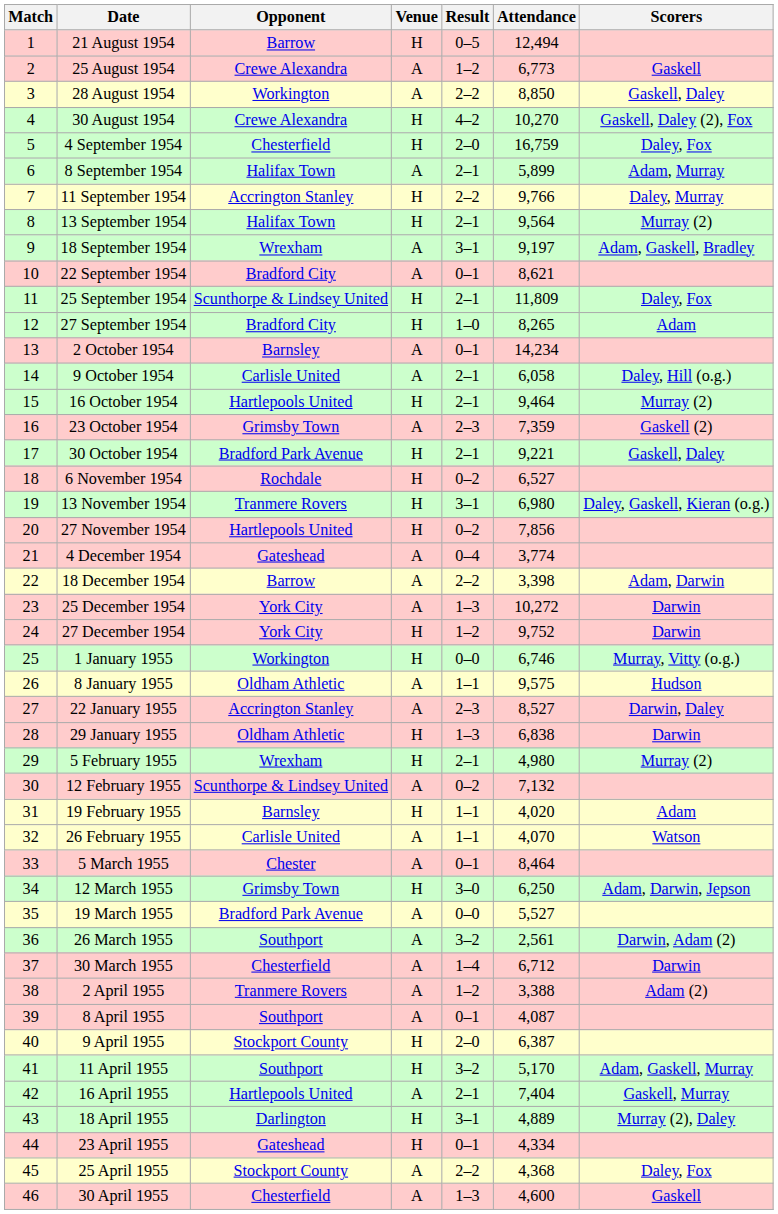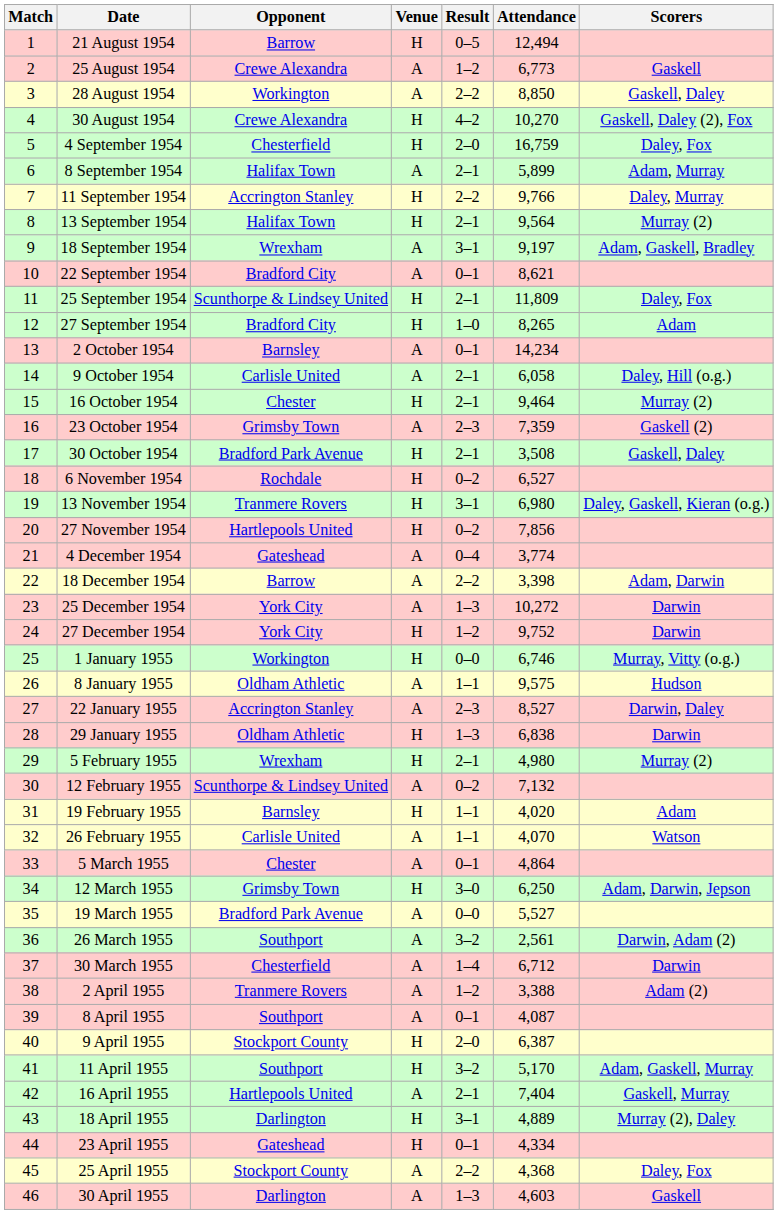 <table class="wikitable" style="font-size:100%; text-align:center">
 <tr>
 <th>Match</th>
 <th>Date</th>
 <th>Opponent</th>
 <th>Venue</th>
 <th>Result</th>
 <th>Attendance</th>
 <th>Scorers</th>
 </tr>
 <tr style="background: #FFCCCC;">
 <td>1</td>
 <td>21 August 1954</td>
 <td><a href='#'>Barrow</a></td>
 <td>H</td>
 <td>0–5</td>
 <td>12,494</td>
 <td></td>
 </tr>
 <tr style="background: #FFCCCC;">
 <td>2</td>
 <td>25 August 1954</td>
 <td><a href='#'>Crewe Alexandra</a></td>
 <td>A</td>
 <td>1–2</td>
 <td>6,773</td>
 <td><a href='#'>Gaskell</a></td>
 </tr>
 <tr style="background: #FFFFCC;">
 <td>3</td>
 <td>28 August 1954</td>
 <td><a href='#'>Workington</a></td>
 <td>A</td>
 <td>2–2</td>
 <td>8,850</td>
 <td><a href='#'>Gaskell</a>, <a href='#'>Daley</a></td>
 </tr>
 <tr style="background: #CCFFCC;">
 <td>4</td>
 <td>30 August 1954</td>
 <td><a href='#'>Crewe Alexandra</a></td>
 <td>H</td>
 <td>4–2</td>
 <td>10,270</td>
 <td><a href='#'>Gaskell</a>, <a href='#'>Daley</a> (2), <a href='#'>Fox</a></td>
 </tr>
 <tr style="background: #CCFFCC;">
 <td>5</td>
 <td>4 September 1954</td>
 <td><a href='#'>Chesterfield</a></td>
 <td>H</td>
 <td>2–0</td>
 <td>16,759</td>
 <td><a href='#'>Daley</a>, <a href='#'>Fox</a></td>
 </tr>
 <tr style="background: #CCFFCC;">
 <td>6</td>
 <td>8 September 1954</td>
 <td><a href='#'>Halifax Town</a></td>
 <td>A</td>
 <td>2–1</td>
 <td>5,899</td>
 <td><a href='#'>Adam</a>, <a href='#'>Murray</a></td>
 </tr>
 <tr style="background: #FFFFCC;">
 <td>7</td>
 <td>11 September 1954</td>
 <td><a href='#'>Accrington Stanley</a></td>
 <td>H</td>
 <td>2–2</td>
 <td>9,766</td>
 <td><a href='#'>Daley</a>, <a href='#'>Murray</a></td>
 </tr>
 <tr style="background: #CCFFCC;">
 <td>8</td>
 <td>13 September 1954</td>
 <td><a href='#'>Halifax Town</a></td>
 <td>H</td>
 <td>2–1</td>
 <td>9,564</td>
 <td><a href='#'>Murray</a> (2)</td>
 </tr>
 <tr style="background: #CCFFCC;">
 <td>9</td>
 <td>18 September 1954</td>
 <td><a href='#'>Wrexham</a></td>
 <td>A</td>
 <td>3–1</td>
 <td>9,197</td>
 <td><a href='#'>Adam</a>, <a href='#'>Gaskell</a>, <a href='#'>Bradley</a></td>
 </tr>
 <tr style="background: #FFCCCC;">
 <td>10</td>
 <td>22 September 1954</td>
 <td><a href='#'>Bradford City</a></td>
 <td>A</td>
 <td>0–1</td>
 <td>8,621</td>
 <td></td>
 </tr>
 <tr style="background: #CCFFCC;">
 <td>11</td>
 <td>25 September 1954</td>
 <td><a href='#'>Scunthorpe & Lindsey United</a></td>
 <td>H</td>
 <td>2–1</td>
 <td>11,809</td>
 <td><a href='#'>Daley</a>, <a href='#'>Fox</a></td>
 </tr>
 <tr style="background: #CCFFCC;">
 <td>12</td>
 <td>27 September 1954</td>
 <td><a href='#'>Bradford City</a></td>
 <td>H</td>
 <td>1–0</td>
 <td>8,265</td>
 <td><a href='#'>Adam</a></td>
 </tr>
 <tr style="background: #FFCCCC;">
 <td>13</td>
 <td>2 October 1954</td>
 <td><a href='#'>Barnsley</a></td>
 <td>A</td>
 <td>0–1</td>
 <td>14,234</td>
 <td></td>
 </tr>
 <tr style="background: #CCFFCC;">
 <td>14</td>
 <td>9 October 1954</td>
 <td><a href='#'>Carlisle United</a></td>
 <td>A</td>
 <td>2–1</td>
 <td>6,058</td>
 <td><a href='#'>Daley</a>, <a href='#'>Hill</a> (o.g.)</td>
 </tr>
 <tr style="background: #CCFFCC;">
 <td>15</td>
 <td>16 October 1954</td>
-<td><a href='#'>Hartlepools United</a></td>
+<td><a href='#'>Chester</a></td>
 <td>H</td>
 <td>2–1</td>
 <td>9,464</td>
 <td><a href='#'>Murray</a> (2)</td>
 </tr>
 <tr style="background: #FFCCCC;">
 <td>16</td>
 <td>23 October 1954</td>
 <td><a href='#'>Grimsby Town</a></td>
 <td>A</td>
 <td>2–3</td>
 <td>7,359</td>
 <td><a href='#'>Gaskell</a> (2)</td>
 </tr>
 <tr style="background: #CCFFCC;">
 <td>17</td>
 <td>30 October 1954</td>
 <td><a href='#'>Bradford Park Avenue</a></td>
 <td>H</td>
 <td>2–1</td>
-<td>9,221</td>
+<td>3,508</td>
 <td><a href='#'>Gaskell</a>, <a href='#'>Daley</a></td>
 </tr>
 <tr style="background: #FFCCCC;">
 <td>18</td>
 <td>6 November 1954</td>
 <td><a href='#'>Rochdale</a></td>
 <td>H</td>
 <td>0–2</td>
 <td>6,527</td>
 <td></td>
 </tr>
 <tr style="background: #CCFFCC;">
 <td>19</td>
 <td>13 November 1954</td>
 <td><a href='#'>Tranmere Rovers</a></td>
 <td>H</td>
 <td>3–1</td>
 <td>6,980</td>
 <td><a href='#'>Daley</a>, <a href='#'>Gaskell</a>, <a href='#'>Kieran</a> (o.g.)</td>
 </tr>
 <tr style="background: #FFCCCC;">
 <td>20</td>
 <td>27 November 1954</td>
 <td><a href='#'>Hartlepools United</a></td>
 <td>H</td>
 <td>0–2</td>
 <td>7,856</td>
 <td></td>
 </tr>
 <tr style="background: #FFCCCC;">
 <td>21</td>
 <td>4 December 1954</td>
 <td><a href='#'>Gateshead</a></td>
 <td>A</td>
 <td>0–4</td>
 <td>3,774</td>
 <td></td>
 </tr>
 <tr style="background: #FFFFCC;">
 <td>22</td>
 <td>18 December 1954</td>
 <td><a href='#'>Barrow</a></td>
 <td>A</td>
 <td>2–2</td>
 <td>3,398</td>
 <td><a href='#'>Adam</a>, <a href='#'>Darwin</a></td>
 </tr>
 <tr style="background: #FFCCCC;">
 <td>23</td>
 <td>25 December 1954</td>
 <td><a href='#'>York City</a></td>
 <td>A</td>
 <td>1–3</td>
 <td>10,272</td>
 <td><a href='#'>Darwin</a></td>
 </tr>
 <tr style="background: #FFCCCC;">
 <td>24</td>
 <td>27 December 1954</td>
 <td><a href='#'>York City</a></td>
 <td>H</td>
 <td>1–2</td>
 <td>9,752</td>
 <td><a href='#'>Darwin</a></td>
 </tr>
 <tr style="background: #CCFFCC;">
 <td>25</td>
 <td>1 January 1955</td>
 <td><a href='#'>Workington</a></td>
 <td>H</td>
 <td>0–0</td>
 <td>6,746</td>
 <td><a href='#'>Murray</a>, <a href='#'>Vitty</a> (o.g.)</td>
 </tr>
 <tr style="background: #FFFFCC;">
 <td>26</td>
 <td>8 January 1955</td>
 <td><a href='#'>Oldham Athletic</a></td>
 <td>A</td>
 <td>1–1</td>
 <td>9,575</td>
 <td><a href='#'>Hudson</a></td>
 </tr>
 <tr style="background: #FFCCCC;">
 <td>27</td>
 <td>22 January 1955</td>
 <td><a href='#'>Accrington Stanley</a></td>
 <td>A</td>
 <td>2–3</td>
 <td>8,527</td>
 <td><a href='#'>Darwin</a>, <a href='#'>Daley</a></td>
 </tr>
 <tr style="background: #FFCCCC;">
 <td>28</td>
 <td>29 January 1955</td>
 <td><a href='#'>Oldham Athletic</a></td>
 <td>H</td>
 <td>1–3</td>
 <td>6,838</td>
 <td><a href='#'>Darwin</a></td>
 </tr>
 <tr style="background: #CCFFCC;">
 <td>29</td>
 <td>5 February 1955</td>
 <td><a href='#'>Wrexham</a></td>
 <td>H</td>
 <td>2–1</td>
 <td>4,980</td>
 <td><a href='#'>Murray</a> (2)</td>
 </tr>
 <tr style="background: #FFCCCC;">
 <td>30</td>
 <td>12 February 1955</td>
 <td><a href='#'>Scunthorpe & Lindsey United</a></td>
 <td>A</td>
 <td>0–2</td>
 <td>7,132</td>
 <td></td>
 </tr>
 <tr style="background: #FFFFCC;">
 <td>31</td>
 <td>19 February 1955</td>
 <td><a href='#'>Barnsley</a></td>
 <td>H</td>
 <td>1–1</td>
 <td>4,020</td>
 <td><a href='#'>Adam</a></td>
 </tr>
 <tr style="background: #FFFFCC;">
 <td>32</td>
 <td>26 February 1955</td>
 <td><a href='#'>Carlisle United</a></td>
 <td>A</td>
 <td>1–1</td>
 <td>4,070</td>
 <td><a href='#'>Watson</a></td>
 </tr>
 <tr style="background: #FFCCCC;">
 <td>33</td>
 <td>5 March 1955</td>
 <td><a href='#'>Chester</a></td>
 <td>A</td>
 <td>0–1</td>
-<td>8,464</td>
+<td>4,864</td>
 <td></td>
 </tr>
 <tr style="background: #CCFFCC;">
 <td>34</td>
 <td>12 March 1955</td>
 <td><a href='#'>Grimsby Town</a></td>
 <td>H</td>
 <td>3–0</td>
 <td>6,250</td>
 <td><a href='#'>Adam</a>, <a href='#'>Darwin</a>, <a href='#'>Jepson</a></td>
 </tr>
 <tr style="background: #FFFFCC;">
 <td>35</td>
 <td>19 March 1955</td>
 <td><a href='#'>Bradford Park Avenue</a></td>
 <td>A</td>
 <td>0–0</td>
 <td>5,527</td>
 <td></td>
 </tr>
 <tr style="background: #CCFFCC;">
 <td>36</td>
 <td>26 March 1955</td>
 <td><a href='#'>Southport</a></td>
 <td>A</td>
 <td>3–2</td>
 <td>2,561</td>
 <td><a href='#'>Darwin</a>, <a href='#'>Adam</a> (2)</td>
 </tr>
 <tr style="background: #FFCCCC;">
 <td>37</td>
 <td>30 March 1955</td>
 <td><a href='#'>Chesterfield</a></td>
 <td>A</td>
 <td>1–4</td>
 <td>6,712</td>
 <td><a href='#'>Darwin</a></td>
 </tr>
 <tr style="background: #FFCCCC;">
 <td>38</td>
 <td>2 April 1955</td>
 <td><a href='#'>Tranmere Rovers</a></td>
 <td>A</td>
 <td>1–2</td>
 <td>3,388</td>
 <td><a href='#'>Adam</a> (2)</td>
 </tr>
 <tr style="background: #FFCCCC;">
 <td>39</td>
 <td>8 April 1955</td>
 <td><a href='#'>Southport</a></td>
 <td>A</td>
 <td>0–1</td>
 <td>4,087</td>
 <td></td>
 </tr>
 <tr style="background: #FFFFCC;">
 <td>40</td>
 <td>9 April 1955</td>
 <td><a href='#'>Stockport County</a></td>
 <td>H</td>
 <td>2–0</td>
 <td>6,387</td>
 <td></td>
 </tr>
 <tr style="background: #CCFFCC;">
 <td>41</td>
 <td>11 April 1955</td>
 <td><a href='#'>Southport</a></td>
 <td>H</td>
 <td>3–2</td>
 <td>5,170</td>
 <td><a href='#'>Adam</a>, <a href='#'>Gaskell</a>, <a href='#'>Murray</a></td>
 </tr>
 <tr style="background: #CCFFCC;">
 <td>42</td>
 <td>16 April 1955</td>
 <td><a href='#'>Hartlepools United</a></td>
 <td>A</td>
 <td>2–1</td>
 <td>7,404</td>
 <td><a href='#'>Gaskell</a>, <a href='#'>Murray</a></td>
 </tr>
 <tr style="background: #CCFFCC;">
 <td>43</td>
 <td>18 April 1955</td>
 <td><a href='#'>Darlington</a></td>
 <td>H</td>
 <td>3–1</td>
 <td>4,889</td>
 <td><a href='#'>Murray</a> (2), <a href='#'>Daley</a></td>
 </tr>
 <tr style="background: #FFCCCC;">
 <td>44</td>
 <td>23 April 1955</td>
 <td><a href='#'>Gateshead</a></td>
 <td>H</td>
 <td>0–1</td>
 <td>4,334</td>
 <td></td>
 </tr>
 <tr style="background: #FFFFCC;">
 <td>45</td>
 <td>25 April 1955</td>
 <td><a href='#'>Stockport County</a></td>
 <td>A</td>
 <td>2–2</td>
 <td>4,368</td>
 <td><a href='#'>Daley</a>, <a href='#'>Fox</a></td>
 </tr>
 <tr style="background: #FFCCCC;">
 <td>46</td>
 <td>30 April 1955</td>
-<td><a href='#'>Chesterfield</a></td>
+<td><a href='#'>Darlington</a></td>
 <td>A</td>
 <td>1–3</td>
-<td>4,600</td>
+<td>4,603</td>
 <td><a href='#'>Gaskell</a></td>
 </tr>
 </table>
